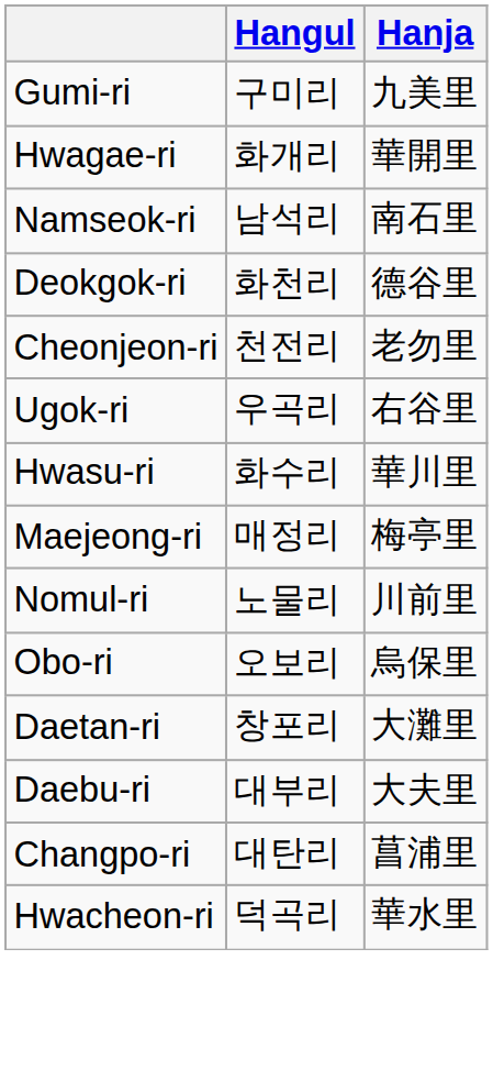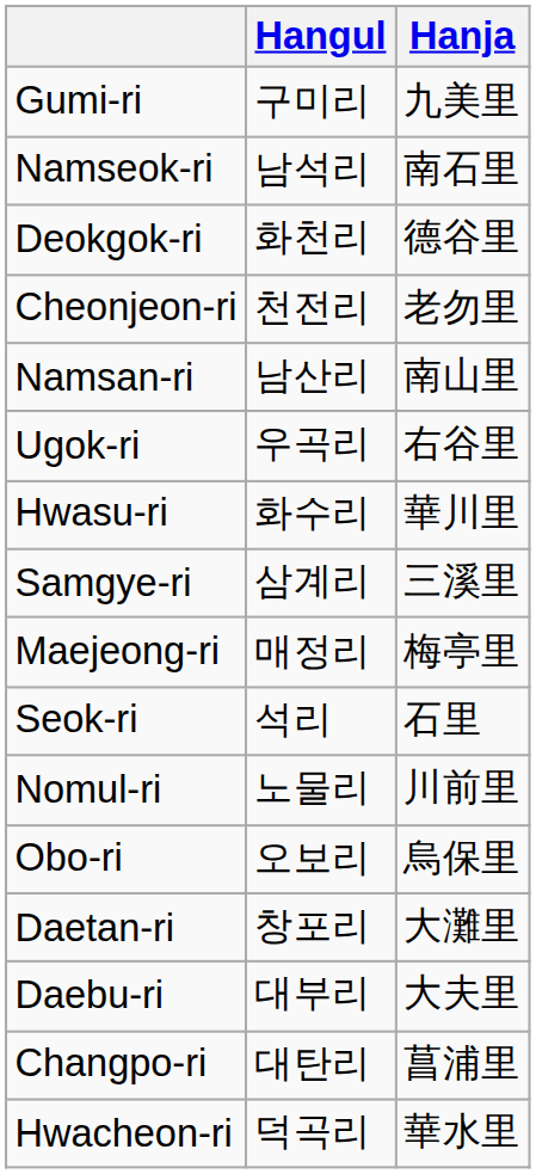 <table class="wikitable">
 <tr>
 <th></th>
 <th><a href='#'>Hangul</a></th>
 <th><a href='#'>Hanja</a></th>
 </tr>
 <tr>
 <td>Gumi-ri</td>
 <td>구미리</td>
 <td>九美里</td>
-</tr>
-<tr>
-<td>Hwagae-ri</td>
-<td>화개리</td>
-<td>華開里</td>
 </tr>
 <tr>
 <td>Namseok-ri</td>
 <td>남석리</td>
 <td>南石里</td>
 </tr>
 <tr>
 <td>Deokgok-ri</td>
 <td>화천리</td>
 <td>德谷里</td>
 </tr>
 <tr>
 <td>Cheonjeon-ri</td>
 <td>천전리</td>
 <td>老勿里</td>
 </tr>
 <tr>
+<td>Namsan-ri</td>
+<td>남산리</td>
+<td>南山里</td>
+</tr>
+<tr>
 <td>Ugok-ri</td>
 <td>우곡리</td>
 <td>右谷里</td>
 </tr>
 <tr>
 <td>Hwasu-ri</td>
 <td>화수리</td>
 <td>華川里</td>
 </tr>
 <tr>
+<td>Samgye-ri</td>
+<td>삼계리</td>
+<td>三溪里</td>
+</tr>
+<tr>
 <td>Maejeong-ri</td>
 <td>매정리</td>
 <td>梅亭里</td>
+</tr>
+<tr>
+<td>Seok-ri</td>
+<td>석리</td>
+<td>石里</td>
 </tr>
 <tr>
 <td>Nomul-ri</td>
 <td>노물리</td>
 <td>川前里</td>
 </tr>
 <tr>
 <td>Obo-ri</td>
 <td>오보리</td>
 <td>烏保里</td>
 </tr>
 <tr>
 <td>Daetan-ri</td>
 <td>창포리</td>
 <td>大灘里</td>
 </tr>
 <tr>
 <td>Daebu-ri</td>
 <td>대부리</td>
 <td>大夫里</td>
 </tr>
 <tr>
 <td>Changpo-ri</td>
 <td>대탄리</td>
 <td>菖浦里</td>
 </tr>
 <tr>
 <td>Hwacheon-ri</td>
 <td>덕곡리</td>
 <td>華水里</td>
 </tr>
 </table>
